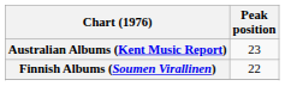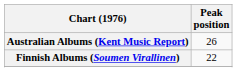 <table class="wikitable sortable plainrowheaders" style="text-align:center;">
 <tr>
 <th scope="col">Chart (1976)</th>
 <th scope="col">Peak<br>position</th>
 </tr>
 <tr>
 <th scope="row">Australian Albums (<a href='#'>Kent Music Report</a>)</th>
-<td>23</td>
+<td>26</td>
 </tr>
 <tr>
 <th scope="row">Finnish Albums (<a href='#'><em>Soumen Virallinen</em></a>)</th>
 <td style="text-align:center;">22</td>
 </tr>
 <tr>
 </tr>
 <tr>
 </tr>
 <tr>
 </tr>
 <tr>
 </tr>
 <tr>
 </tr>
 </table>
